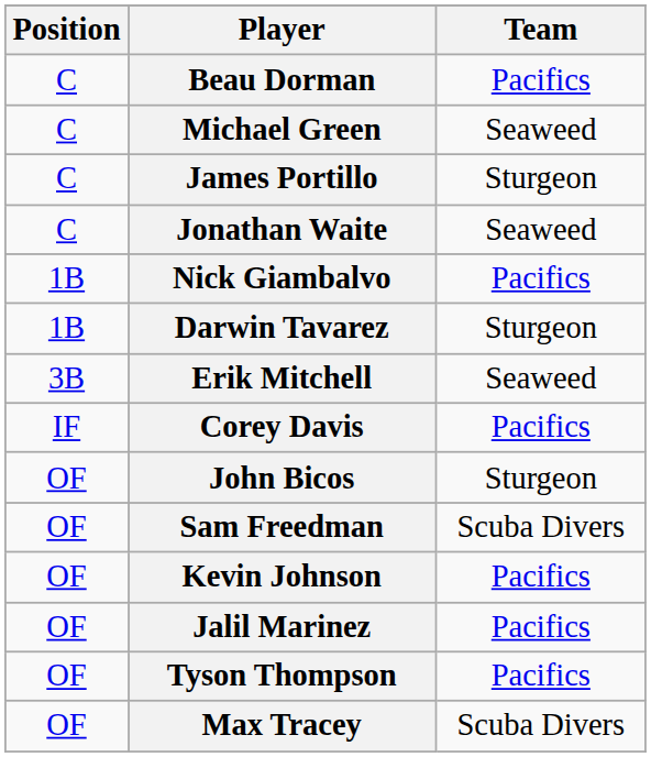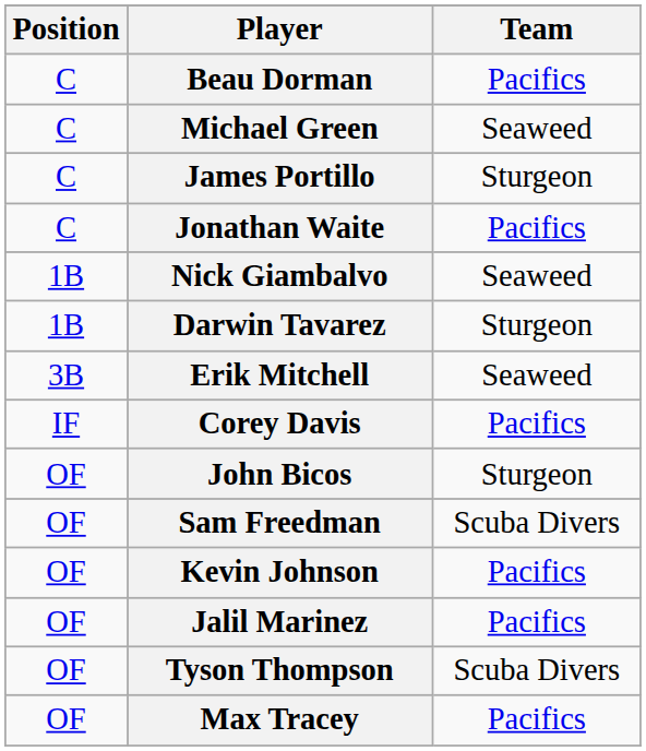 <table class="wikitable sortable plainrowheaders" style="text-align:center;">
 <tr>
 </tr>
 <tr>
 <th scope="col">Position</th>
 <th scope="col" style="width:150px;">Player</th>
 <th scope="col" style="width:100px;">Team</th>
 </tr>
 <tr>
 <td><a href='#'>C</a></td>
 <th scope="row" style="text-align:center">Beau Dorman</th>
 <td><a href='#'>Pacifics</a></td>
 </tr>
 <tr>
 <td><a href='#'>C</a></td>
 <th scope="row" style="text-align:center">Michael Green</th>
 <td Santa Cruz Seaweed>Seaweed</td>
 </tr>
 <tr>
 <td><a href='#'>C</a></td>
 <th scope="row" style="text-align:center">James Portillo</th>
 <td Martinez Sturgeon>Sturgeon</td>
 </tr>
 <tr>
 <td><a href='#'>C</a></td>
 <th scope="row" style="text-align:center">Jonathan Waite</th>
-<td Santa Cruz Seaweed>Seaweed</td>
+<td><a href='#'>Pacifics</a></td>
 </tr>
 <tr>
 <td><a href='#'>1B</a></td>
 <th scope="row" style="text-align:center">Nick Giambalvo</th>
-<td><a href='#'>Pacifics</a></td>
+<td Santa Cruz Seaweed>Seaweed</td>
 </tr>
 <tr>
 <td><a href='#'>1B</a></td>
 <th scope="row" style="text-align:center">Darwin Tavarez</th>
 <td Martinez Sturgeon>Sturgeon</td>
 </tr>
 <tr>
 <td><a href='#'>3B</a></td>
 <th scope="row" style="text-align:center">Erik Mitchell</th>
 <td Santa Cruz Seaweed>Seaweed</td>
 </tr>
 <tr>
 <td><a href='#'>IF</a></td>
 <th scope="row" style="text-align:center">Corey Davis</th>
 <td><a href='#'>Pacifics</a></td>
 </tr>
 <tr>
 <td><a href='#'>OF</a></td>
 <th scope="row" style="text-align:center">John Bicos</th>
 <td Martinez Sturgeon>Sturgeon</td>
 </tr>
 <tr>
 <td><a href='#'>OF</a></td>
 <th scope="row" style="text-align:center">Sam Freedman</th>
 <td Santa Rosa Scuba Divers>Scuba Divers</td>
 </tr>
 <tr>
 <td><a href='#'>OF</a></td>
 <th scope="row" style="text-align:center">Kevin Johnson</th>
 <td><a href='#'>Pacifics</a></td>
 </tr>
 <tr>
 <td><a href='#'>OF</a></td>
 <th scope="row" style="text-align:center">Jalil Marinez</th>
 <td><a href='#'>Pacifics</a></td>
 </tr>
 <tr>
 <td><a href='#'>OF</a></td>
 <th scope="row" style="text-align:center">Tyson Thompson</th>
-<td><a href='#'>Pacifics</a></td>
+<td Santa Rosa Scuba Divers>Scuba Divers</td>
 </tr>
 <tr>
 <td><a href='#'>OF</a></td>
 <th scope="row" style="text-align:center">Max Tracey</th>
-<td Santa Rosa Scuba Divers>Scuba Divers</td>
+<td><a href='#'>Pacifics</a></td>
 </tr>
 </table>
